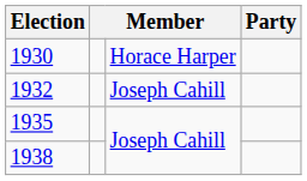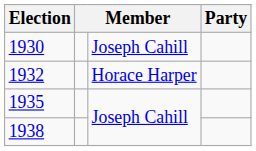 <table class="wikitable">
 <tr>
 <th>Election</th>
 <th colspan="2">Member</th>
 <th>Party</th>
 </tr>
 <tr>
 <td><a href='#'>1930</a></td>
 <td> </td>
-<td><a href='#'>Horace Harper</a></td>
+<td><a href='#'>Joseph Cahill</a></td>
 <td></td>
 </tr>
 <tr>
 <td><a href='#'>1932</a></td>
 <td> </td>
-<td><a href='#'>Joseph Cahill</a></td>
+<td><a href='#'>Horace Harper</a></td>
 <td></td>
 </tr>
 <tr>
 <td><a href='#'>1935</a></td>
 <td> </td>
 <td rowspan="2"><a href='#'>Joseph Cahill</a></td>
 <td></td>
 </tr>
 <tr>
 <td><a href='#'>1938</a></td>
 <td> </td>
 <td></td>
 </tr>
 </table>
